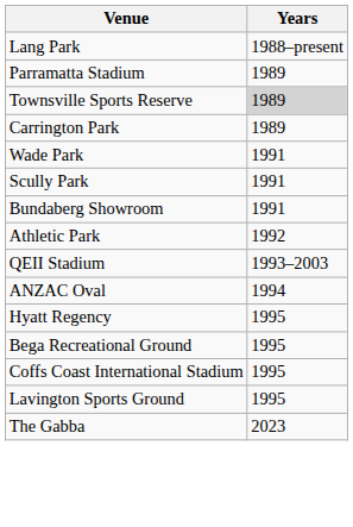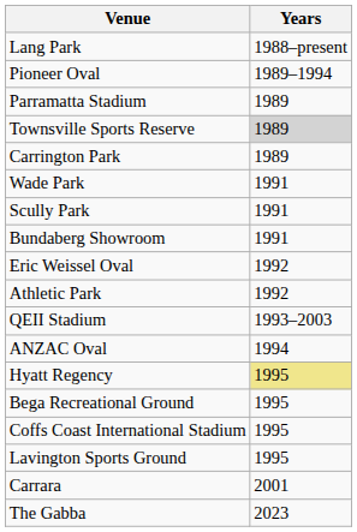 <table class="wikitable">
 <tr>
 <th>Venue</th>
 <th>Years</th>
 </tr>
 <tr>
 <td>Lang Park</td>
 <td>1988–present</td>
+</tr>
+<tr>
+<td>Pioneer Oval</td>
+<td>1989–1994</td>
 </tr>
 <tr>
 <td>Parramatta Stadium</td>
 <td>1989</td>
 </tr>
 <tr>
 <td>Townsville Sports Reserve</td>
 <td style="background: lightgrey;">1989</td>
 </tr>
 <tr>
 <td>Carrington Park</td>
 <td>1989</td>
 </tr>
 <tr>
 <td>Wade Park</td>
 <td>1991</td>
 </tr>
 <tr>
 <td>Scully Park</td>
 <td>1991</td>
 </tr>
 <tr>
 <td>Bundaberg Showroom</td>
 <td>1991</td>
 </tr>
 <tr>
+<td>Eric Weissel Oval</td>
+<td>1992</td>
+</tr>
+<tr>
 <td>Athletic Park</td>
 <td>1992</td>
 </tr>
 <tr>
 <td>QEII Stadium</td>
 <td>1993–2003</td>
 </tr>
 <tr>
 <td>ANZAC Oval</td>
 <td>1994</td>
 </tr>
 <tr>
 <td>Hyatt Regency</td>
-<td>1995</td>
+<td style="background: khaki;">1995</td>
 </tr>
 <tr>
 <td>Bega Recreational Ground</td>
 <td>1995</td>
 </tr>
 <tr>
 <td>Coffs Coast International Stadium</td>
 <td>1995</td>
 </tr>
 <tr>
 <td>Lavington Sports Ground</td>
 <td>1995</td>
 </tr>
 <tr>
+<td>Carrara</td>
+<td>2001</td>
+</tr>
+<tr>
 <td>The Gabba</td>
 <td>2023</td>
 </tr>
 </table>
